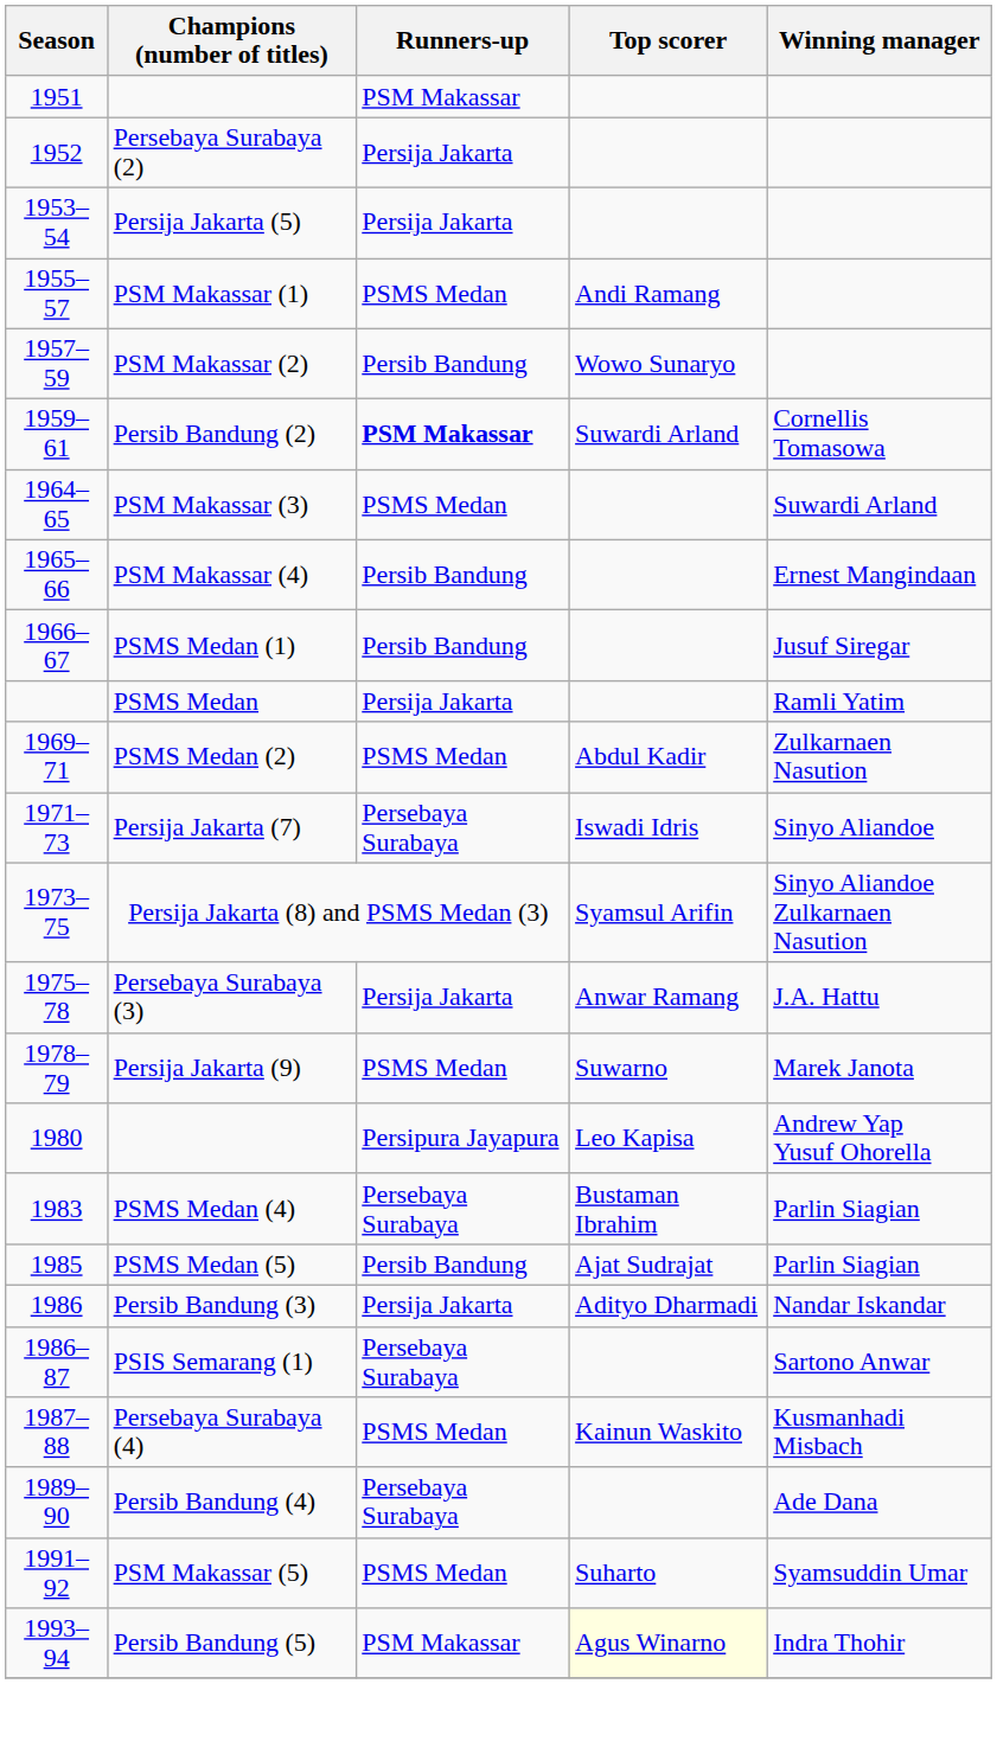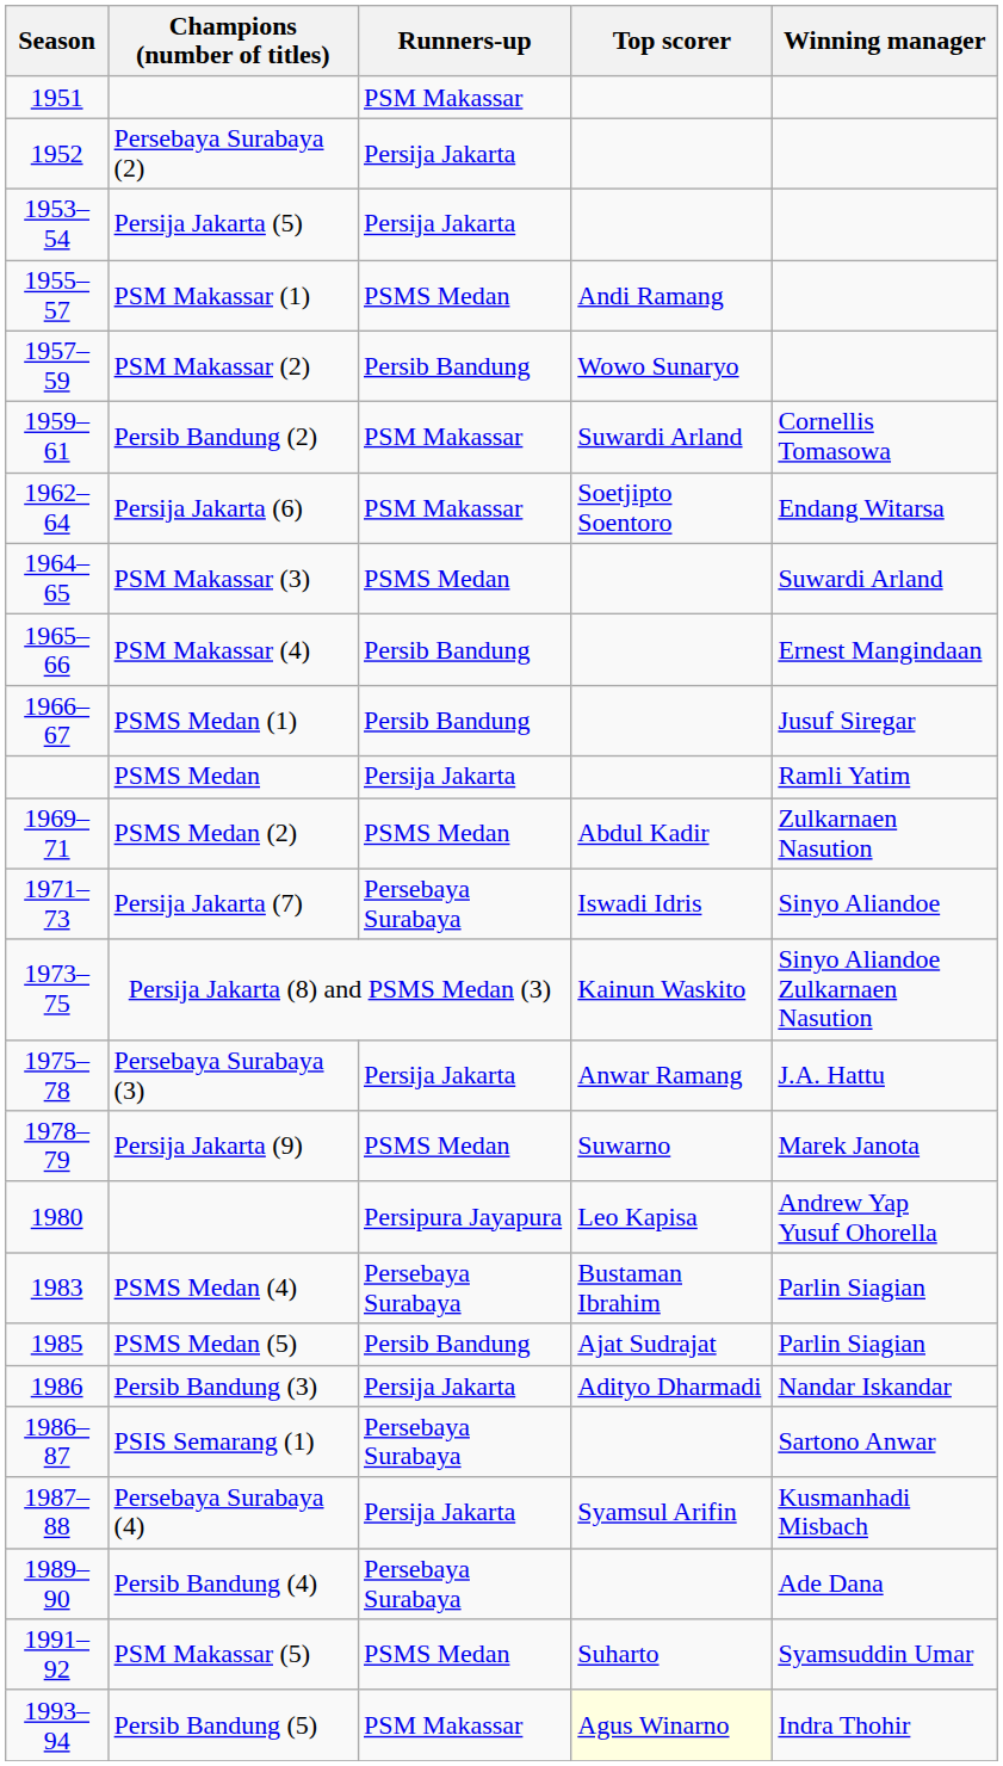 <table class="sortable wikitable">
 <tr>
 <th scope=col>Season</th>
 <th scope=col>Champions<br>(number of titles)</th>
 <th scope=col>Runners-up</th>
 <th scope=col>Top scorer </th>
 <th scope="col">Winning manager</th>
 </tr>
 <tr>
 <td align=center><a href='#'>1951</a></td>
 <td></td>
 <td><a href='#'>PSM Makassar</a></td>
 <td></td>
 <td></td>
 </tr>
 <tr>
 <td align=center><a href='#'>1952</a></td>
 <td><a href='#'>Persebaya Surabaya</a> (2)</td>
 <td><a href='#'>Persija Jakarta</a></td>
 <td></td>
 <td></td>
 </tr>
 <tr>
 <td align=center><a href='#'>1953–54</a></td>
 <td><a href='#'>Persija Jakarta</a> (5)</td>
 <td><a href='#'>Persija Jakarta</a></td>
 <td></td>
 <td></td>
 </tr>
 <tr>
 <td align=center><a href='#'>1955–57</a></td>
 <td><a href='#'>PSM Makassar</a> (1)</td>
 <td><a href='#'>PSMS Medan</a></td>
 <td> <a href='#'>Andi Ramang</a> </td>
 <td></td>
 </tr>
 <tr>
 <td align=center><a href='#'>1957–59</a></td>
 <td><a href='#'>PSM Makassar</a> (2)</td>
 <td><a href='#'>Persib Bandung</a></td>
 <td> <a href='#'>Wowo Sunaryo</a> </td>
 <td></td>
 </tr>
 <tr>
 <td align=center><a href='#'>1959–61</a></td>
 <td><a href='#'>Persib Bandung</a> (2)</td>
-<td><strong><a href='#'>PSM Makassar</a></strong></td>
+<td><a href='#'>PSM Makassar</a></td>
 <td> <a href='#'>Suwardi Arland</a> </td>
 <td> <a href='#'>Cornellis Tomasowa</a></td>
+</tr>
+<tr>
+<td align=center><a href='#'>1962–64</a></td>
+<td><a href='#'>Persija Jakarta</a> (6)</td>
+<td><a href='#'>PSM Makassar</a></td>
+<td> <a href='#'>Soetjipto Soentoro</a> </td>
+<td> <a href='#'>Endang Witarsa</a></td>
 </tr>
 <tr>
 <td align=center><a href='#'>1964–65</a></td>
 <td><a href='#'>PSM Makassar</a> (3)</td>
 <td><a href='#'>PSMS Medan</a></td>
 <td></td>
 <td> <a href='#'>Suwardi Arland</a></td>
 </tr>
 <tr>
 <td align=center><a href='#'>1965–66</a></td>
 <td><a href='#'>PSM Makassar</a> (4)</td>
 <td><a href='#'>Persib Bandung</a></td>
 <td></td>
 <td> <a href='#'>Ernest Mangindaan</a></td>
 </tr>
 <tr>
 <td align=center><a href='#'>1966–67</a></td>
 <td><a href='#'>PSMS Medan</a> (1)</td>
 <td><a href='#'>Persib Bandung</a></td>
 <td></td>
 <td> <a href='#'>Jusuf Siregar</a></td>
 </tr>
 <tr>
 <td align=center></td>
 <td><a href='#'>PSMS Medan</a></td>
 <td><a href='#'>Persija Jakarta</a></td>
 <td></td>
 <td> <a href='#'>Ramli Yatim</a></td>
 </tr>
 <tr>
 <td align=center><a href='#'>1969–71</a></td>
 <td><a href='#'>PSMS Medan</a> (2)</td>
 <td><a href='#'>PSMS Medan</a></td>
 <td> <a href='#'>Abdul Kadir</a> </td>
 <td> <a href='#'>Zulkarnaen Nasution</a></td>
 </tr>
 <tr>
 <td align=center><a href='#'>1971–73</a></td>
 <td><a href='#'>Persija Jakarta</a> (7)</td>
 <td><a href='#'>Persebaya Surabaya</a></td>
 <td> <a href='#'>Iswadi Idris</a> </td>
 <td> <a href='#'>Sinyo Aliandoe</a></td>
 </tr>
 <tr>
 <td align=center><a href='#'>1973–75</a></td>
 <td colspan="2" style="text-align:center"><a href='#'>Persija Jakarta</a> (8) and <a href='#'>PSMS Medan</a> (3)</td>
-<td> <a href='#'>Syamsul Arifin</a> </td>
+<td> <a href='#'>Kainun Waskito</a> </td>
 <td> <a href='#'>Sinyo Aliandoe</a> <br> <a href='#'>Zulkarnaen Nasution</a></td>
 </tr>
 <tr>
 <td align=center><a href='#'>1975–78</a></td>
 <td><a href='#'>Persebaya Surabaya</a> (3)</td>
 <td><a href='#'>Persija Jakarta</a></td>
 <td> <a href='#'>Anwar Ramang</a> </td>
 <td> <a href='#'>J.A. Hattu</a></td>
 </tr>
 <tr>
 <td align=center><a href='#'>1978–79</a></td>
 <td><a href='#'>Persija Jakarta</a> (9)</td>
 <td><a href='#'>PSMS Medan</a></td>
 <td> <a href='#'>Suwarno</a> </td>
 <td> <a href='#'>Marek Janota</a></td>
 </tr>
 <tr>
 <td align=center><a href='#'>1980</a></td>
 <td></td>
 <td><a href='#'>Persipura Jayapura</a></td>
 <td> <a href='#'>Leo Kapisa</a> </td>
 <td> <a href='#'>Andrew Yap</a> <br>  <a href='#'>Yusuf Ohorella</a></td>
 </tr>
 <tr>
 <td align=center><a href='#'>1983</a></td>
 <td><a href='#'>PSMS Medan</a> (4)</td>
 <td><a href='#'>Persebaya Surabaya</a></td>
 <td> <a href='#'>Bustaman Ibrahim</a> </td>
 <td> <a href='#'>Parlin Siagian</a></td>
 </tr>
 <tr>
 <td align=center><a href='#'>1985</a></td>
 <td><a href='#'>PSMS Medan</a> (5)</td>
 <td><a href='#'>Persib Bandung</a></td>
 <td> <a href='#'>Ajat Sudrajat</a> </td>
 <td> <a href='#'>Parlin Siagian</a></td>
 </tr>
 <tr>
 <td align=center><a href='#'>1986</a></td>
 <td><a href='#'>Persib Bandung</a> (3)</td>
 <td><a href='#'>Persija Jakarta</a></td>
 <td> <a href='#'>Adityo Dharmadi</a> </td>
 <td> <a href='#'>Nandar Iskandar</a></td>
 </tr>
 <tr>
 <td align=center><a href='#'>1986–87</a></td>
 <td><a href='#'>PSIS Semarang</a> (1)</td>
 <td><a href='#'>Persebaya Surabaya</a></td>
 <td></td>
 <td> <a href='#'>Sartono Anwar</a></td>
 </tr>
 <tr>
 <td align=center><a href='#'>1987–88</a></td>
 <td><a href='#'>Persebaya Surabaya</a> (4)</td>
-<td><a href='#'>PSMS Medan</a></td>
-<td> <a href='#'>Kainun Waskito</a> </td>
+<td><a href='#'>Persija Jakarta</a></td>
+<td> <a href='#'>Syamsul Arifin</a> </td>
 <td> <a href='#'>Kusmanhadi</a> <br>  <a href='#'>Misbach</a></td>
 </tr>
 <tr>
 <td align=center><a href='#'>1989–90</a></td>
 <td><a href='#'>Persib Bandung</a> (4)</td>
 <td><a href='#'>Persebaya Surabaya</a></td>
 <td></td>
 <td> <a href='#'>Ade Dana</a></td>
 </tr>
 <tr>
 <td align=center><a href='#'>1991–92</a></td>
 <td><a href='#'>PSM Makassar</a> (5)</td>
 <td><a href='#'>PSMS Medan</a></td>
 <td> <a href='#'>Suharto</a> </td>
 <td> <a href='#'>Syamsuddin Umar</a></td>
 </tr>
 <tr>
 <td align=center><a href='#'>1993–94</a></td>
 <td><a href='#'>Persib Bandung</a> (5)</td>
 <td><a href='#'>PSM Makassar</a></td>
 <td style="background: lightyellow;"> <a href='#'>Agus Winarno</a> </td>
 <td> <a href='#'>Indra Thohir</a></td>
 </tr>
 <tr>
 </tr>
 </table>
